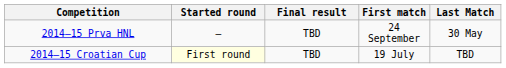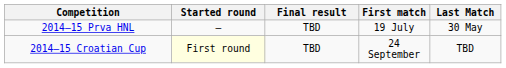 <table class="wikitable" style="text-align: center;">
 <tr>
 <th style="width:220px;">Competition</th>
 <th style="width:120px;">Started round</th>
 <th style="width:120px;">Final result</th>
 <th width="90">First match</th>
 <th width="90">Last Match</th>
 </tr>
 <tr>
 <td><a href='#'>2014–15 Prva HNL</a></td>
 <td>–</td>
 <td>TBD</td>
-<td>24 September</td>
+<td>19 July</td>
 <td>30 May</td>
 </tr>
 <tr>
 <td><a href='#'>2014–15 Croatian Cup</a></td>
 <td style="background: lightyellow;">First round</td>
 <td>TBD</td>
-<td>19 July</td>
+<td>24 September</td>
 <td>TBD</td>
 </tr>
 </table>
